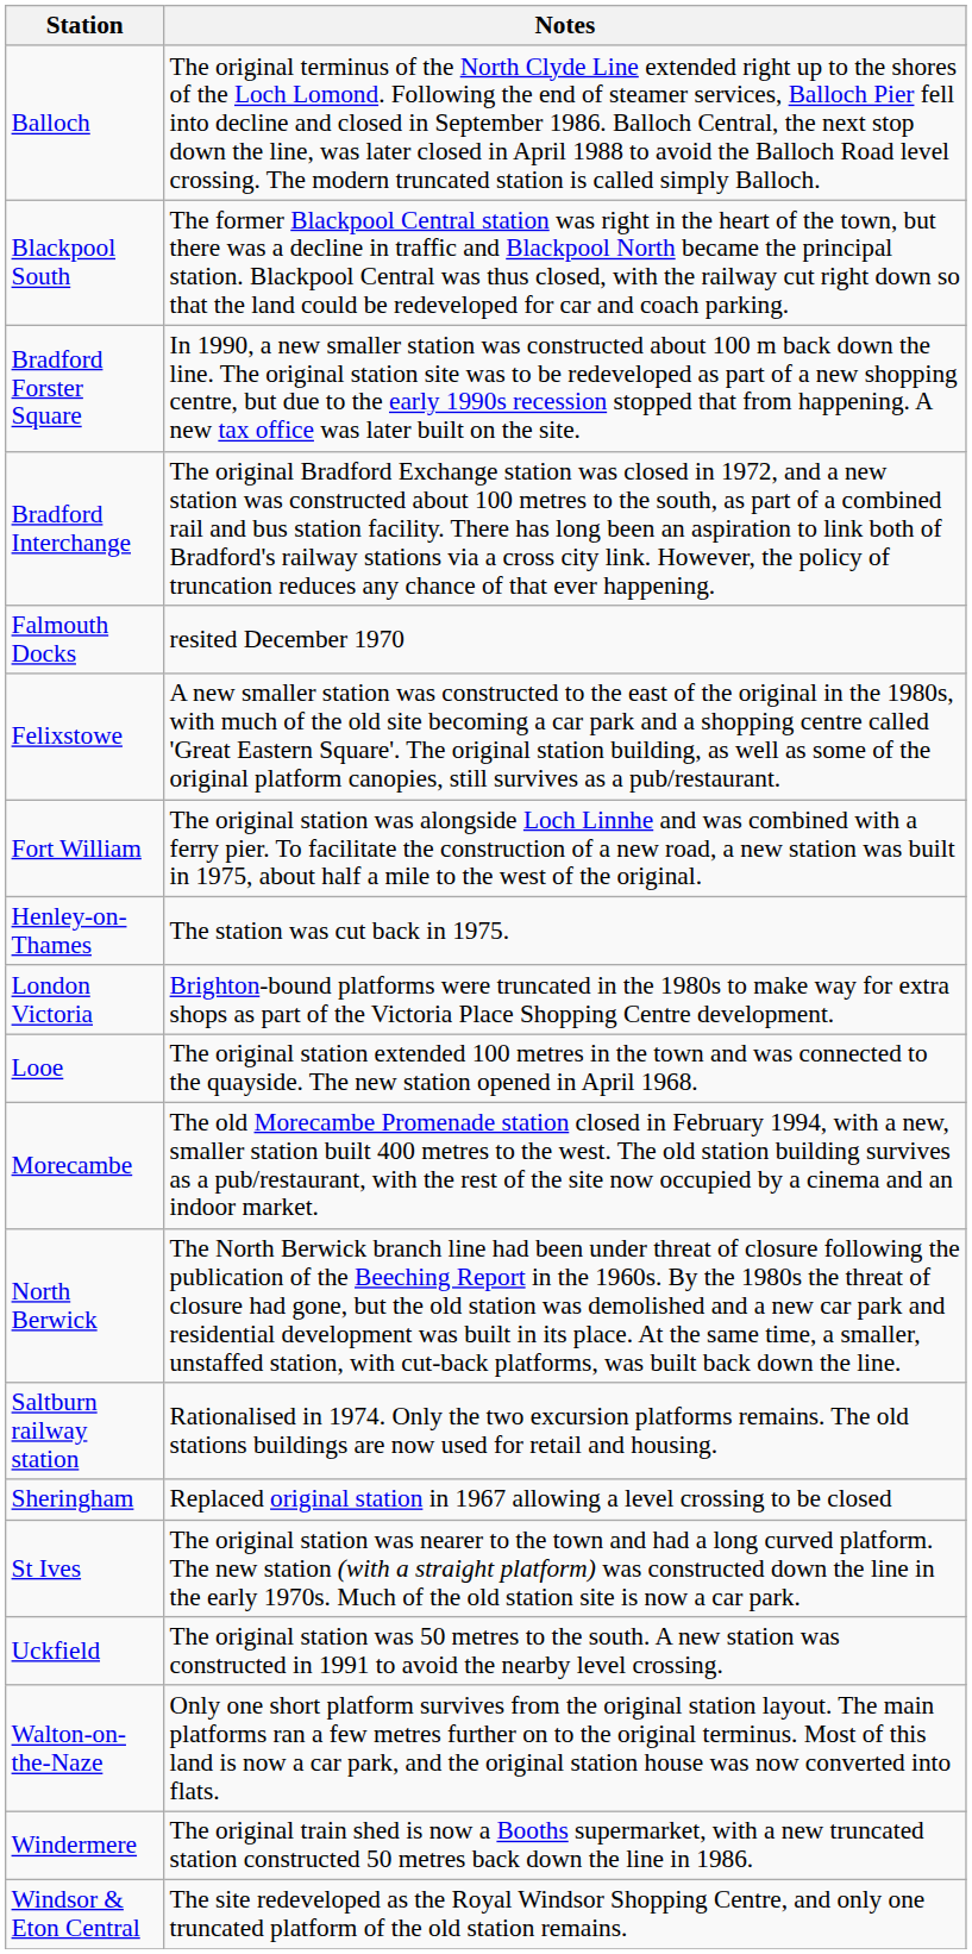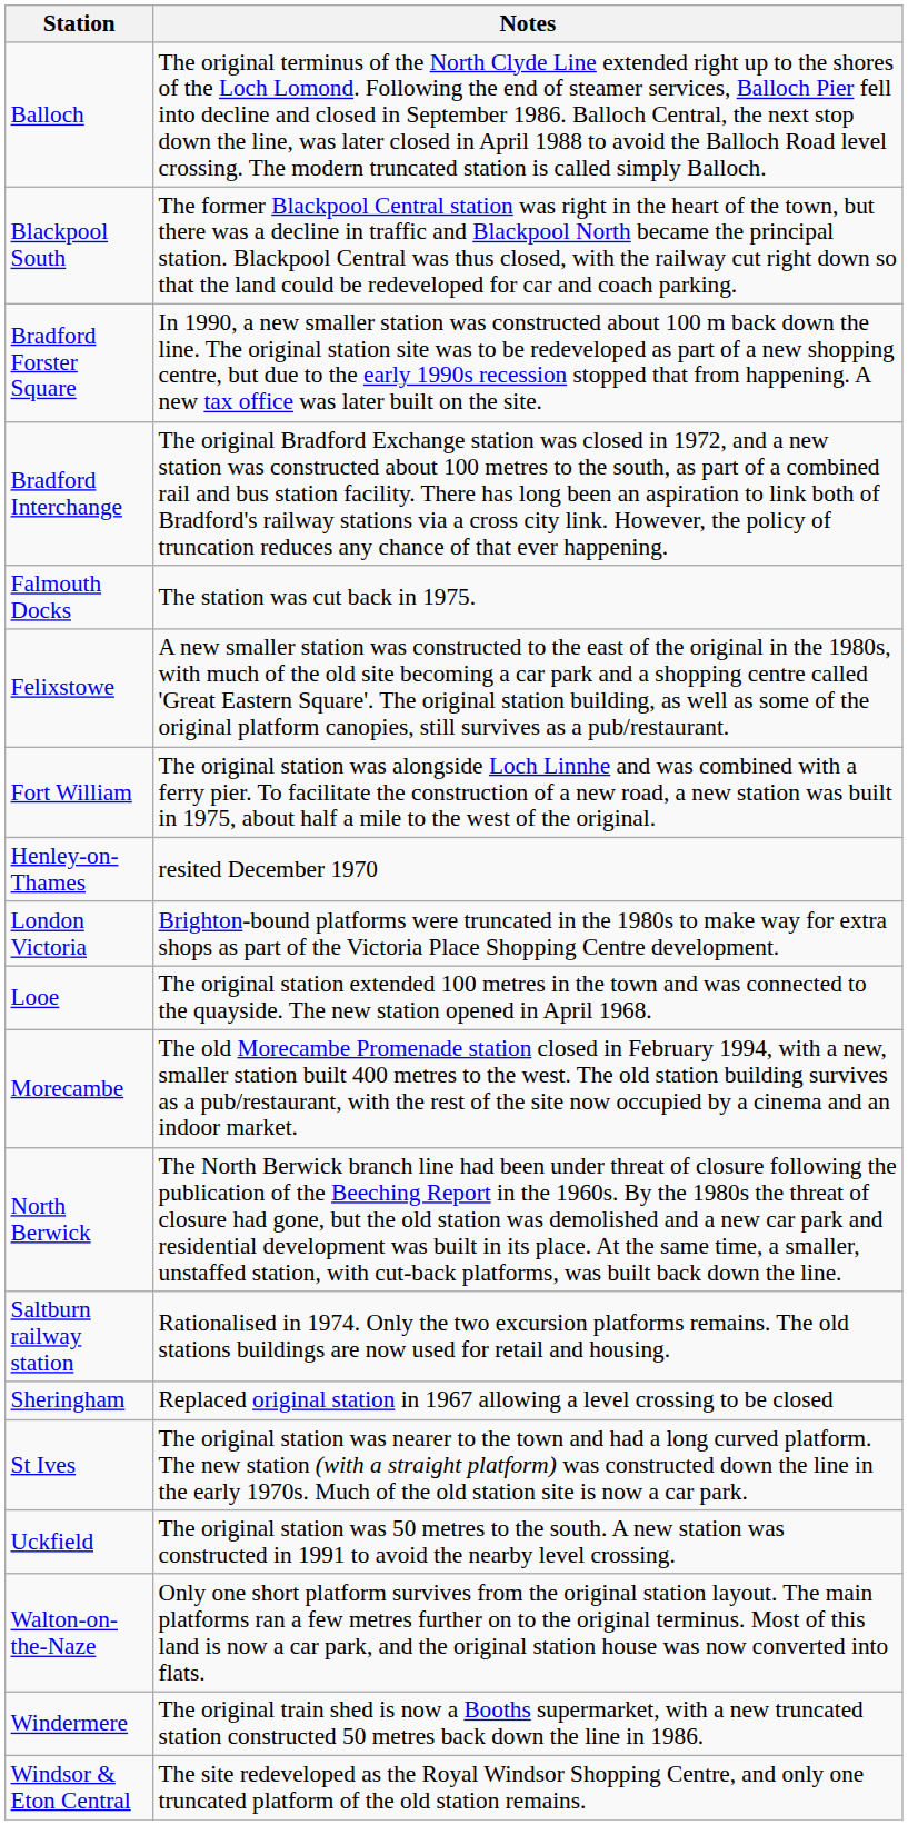 <table class="wikitable sortable">
 <tr>
 <th>Station</th>
 <th>Notes</th>
 </tr>
 <tr>
 <td><a href='#'>Balloch</a></td>
 <td>The original terminus of the <a href='#'>North Clyde Line</a> extended right up to the shores of the <a href='#'>Loch Lomond</a>. Following the end of steamer services, <a href='#'>Balloch Pier</a> fell into decline and closed in September 1986. Balloch Central, the next stop down the line, was later closed in April 1988 to avoid the Balloch Road level crossing. The modern truncated station is called simply Balloch.</td>
 </tr>
 <tr>
 <td><a href='#'>Blackpool South</a></td>
 <td>The former <a href='#'>Blackpool Central station</a> was right in the heart of the town, but there was a decline in traffic and <a href='#'>Blackpool North</a> became the principal station. Blackpool Central was thus closed, with the railway cut right down so that the land could be redeveloped for car and coach parking.</td>
 </tr>
 <tr>
 <td><a href='#'>Bradford Forster Square</a></td>
 <td>In 1990, a new smaller station was constructed about 100 m back down the line. The original station site was to be redeveloped as part of a new shopping centre, but due to the <a href='#'>early 1990s recession</a> stopped that from happening. A new <a href='#'>tax office</a> was later built on the site.</td>
 </tr>
 <tr>
 <td><a href='#'>Bradford Interchange</a></td>
 <td>The original Bradford Exchange station was closed in 1972, and a new station was constructed about 100 metres to the south, as part of a combined rail and bus station facility.  There has long been an aspiration to link both of Bradford's railway stations via a cross city link. However, the policy of truncation reduces any chance of that ever happening.</td>
 </tr>
 <tr>
 <td><a href='#'>Falmouth Docks</a></td>
-<td>resited December 1970</td>
+<td>The station was cut back in 1975.</td>
 </tr>
 <tr>
 <td><a href='#'>Felixstowe</a></td>
 <td>A new smaller station was constructed to the east of the original in the 1980s, with much of the old site becoming a car park and a shopping centre called 'Great Eastern Square'. The original station building, as well as some of the original platform canopies, still survives as a pub/restaurant.</td>
 </tr>
 <tr>
 <td><a href='#'>Fort William</a></td>
 <td>The original station was alongside <a href='#'>Loch Linnhe</a> and was combined with a ferry pier. To facilitate the construction of a new road, a new station was built in 1975, about half a mile to the west of the original.</td>
 </tr>
 <tr>
 <td><a href='#'>Henley-on-Thames</a></td>
-<td>The station was cut back in 1975.</td>
+<td>resited December 1970</td>
 </tr>
 <tr>
 <td><a href='#'>London Victoria</a></td>
 <td><a href='#'>Brighton</a>-bound platforms were truncated in the 1980s to make way for extra shops as part of the Victoria Place Shopping Centre development.</td>
 </tr>
 <tr>
 <td><a href='#'>Looe</a></td>
 <td>The original station extended 100 metres in the town and was connected to the quayside. The new station opened in April 1968.</td>
 </tr>
 <tr>
 <td><a href='#'>Morecambe</a></td>
 <td>The old <a href='#'>Morecambe Promenade station</a> closed in February 1994, with a new, smaller station built 400 metres to the west. The old station building survives as a pub/restaurant, with the rest of the site now occupied by a cinema and an indoor market.</td>
 </tr>
 <tr>
 <td><a href='#'>North Berwick</a></td>
 <td>The North Berwick branch line had been under threat of closure following the publication of the <a href='#'>Beeching Report</a> in the 1960s. By the 1980s the threat of closure had gone, but the old station was demolished and a new car park and residential development was built in its place. At the same time, a smaller, unstaffed station, with cut-back platforms, was built back down the line.</td>
 </tr>
 <tr>
 <td><a href='#'>Saltburn railway station</a></td>
 <td>Rationalised in 1974. Only the two excursion platforms remains. The old stations buildings are now used for retail and housing.</td>
 </tr>
 <tr>
 <td><a href='#'>Sheringham</a></td>
 <td>Replaced <a href='#'>original station</a> in 1967 allowing a level crossing to be closed</td>
 </tr>
 <tr>
 <td><a href='#'>St Ives</a></td>
 <td>The original station was nearer to the town and had a long curved platform. The new station <em>(with a straight platform)</em> was constructed down the line in the early 1970s. Much of the old station site is now a car park.</td>
 </tr>
 <tr>
 <td><a href='#'>Uckfield</a></td>
 <td>The original station was 50 metres to the south. A new station was constructed in 1991 to avoid the nearby level crossing.</td>
 </tr>
 <tr>
 <td><a href='#'>Walton-on-the-Naze</a></td>
 <td>Only one short platform survives from the original station layout. The main platforms ran a few metres further on to the original terminus. Most of this land is now a car park, and the original station house was now converted into flats.</td>
 </tr>
 <tr>
 <td><a href='#'>Windermere</a></td>
 <td>The original train shed is now a <a href='#'>Booths</a> supermarket, with a new truncated station constructed 50 metres back down the line in 1986.</td>
 </tr>
 <tr>
 <td><a href='#'>Windsor & Eton Central</a></td>
 <td>The site redeveloped as the Royal Windsor Shopping Centre, and only one truncated platform of the old station remains.</td>
 </tr>
 </table>
